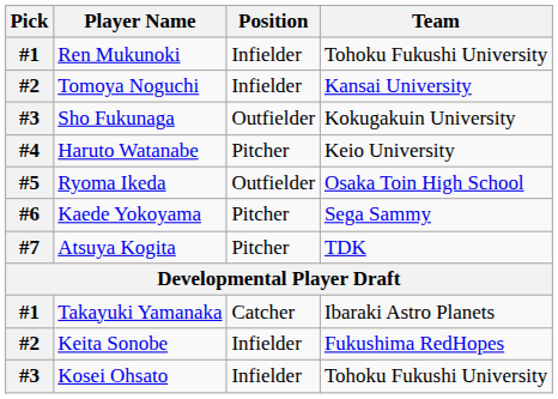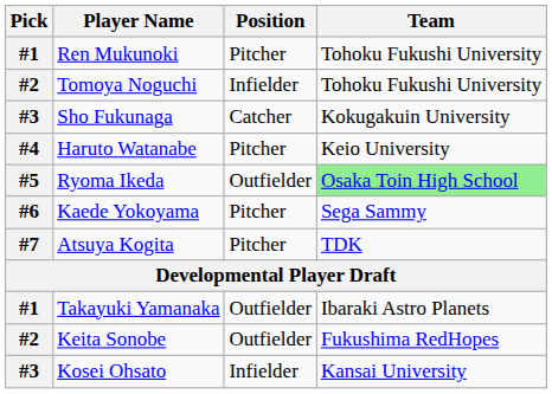 <table class="wikitable">
 <tr>
 <th>Pick</th>
 <th>Player Name</th>
 <th>Position</th>
 <th>Team</th>
 </tr>
 <tr>
 <th>#1</th>
 <td><a href='#'>Ren Mukunoki</a></td>
-<td>Infielder</td>
+<td>Pitcher</td>
 <td>Tohoku Fukushi University</td>
 </tr>
 <tr>
 <th>#2</th>
 <td><a href='#'>Tomoya Noguchi</a></td>
 <td>Infielder</td>
-<td><a href='#'>Kansai University</a></td>
+<td>Tohoku Fukushi University</td>
 </tr>
 <tr>
 <th>#3</th>
 <td><a href='#'>Sho Fukunaga</a></td>
-<td>Outfielder</td>
+<td>Catcher</td>
 <td>Kokugakuin University</td>
 </tr>
 <tr>
 <th>#4</th>
 <td><a href='#'>Haruto Watanabe</a></td>
 <td>Pitcher</td>
 <td>Keio University</td>
 </tr>
 <tr>
 <th>#5</th>
 <td><a href='#'>Ryoma Ikeda</a></td>
 <td>Outfielder</td>
-<td><a href='#'>Osaka Toin High School</a></td>
+<td style="background: lightgreen;"><a href='#'>Osaka Toin High School</a></td>
 </tr>
 <tr>
 <th>#6</th>
 <td><a href='#'>Kaede Yokoyama</a></td>
 <td>Pitcher</td>
 <td><a href='#'>Sega Sammy</a></td>
 </tr>
 <tr>
 <th>#7</th>
 <td><a href='#'>Atsuya Kogita</a></td>
 <td>Pitcher</td>
 <td><a href='#'>TDK</a></td>
 </tr>
 <tr>
 <th colspan="5">Developmental Player Draft</th>
 </tr>
 <tr>
 <th>#1</th>
 <td><a href='#'>Takayuki Yamanaka</a></td>
-<td>Catcher</td>
+<td>Outfielder</td>
 <td>Ibaraki Astro Planets</td>
 </tr>
 <tr>
 <th>#2</th>
 <td><a href='#'>Keita Sonobe</a></td>
-<td>Infielder</td>
+<td>Outfielder</td>
 <td><a href='#'>Fukushima RedHopes</a></td>
 </tr>
 <tr>
 <th>#3</th>
 <td><a href='#'>Kosei Ohsato</a></td>
 <td>Infielder</td>
-<td>Tohoku Fukushi University</td>
+<td><a href='#'>Kansai University</a></td>
 </tr>
 </table>
